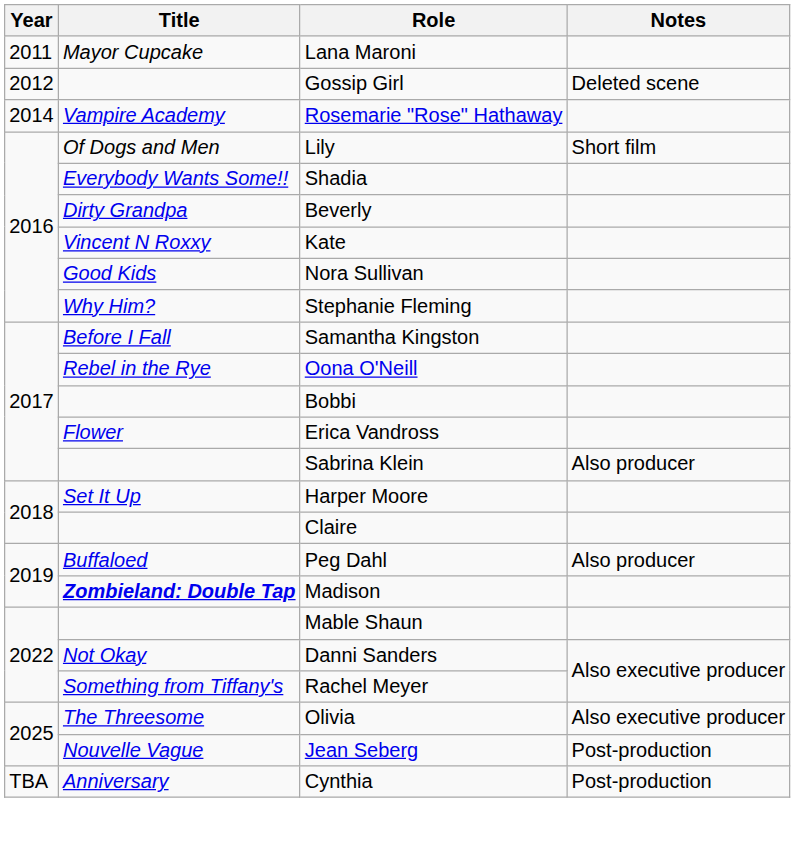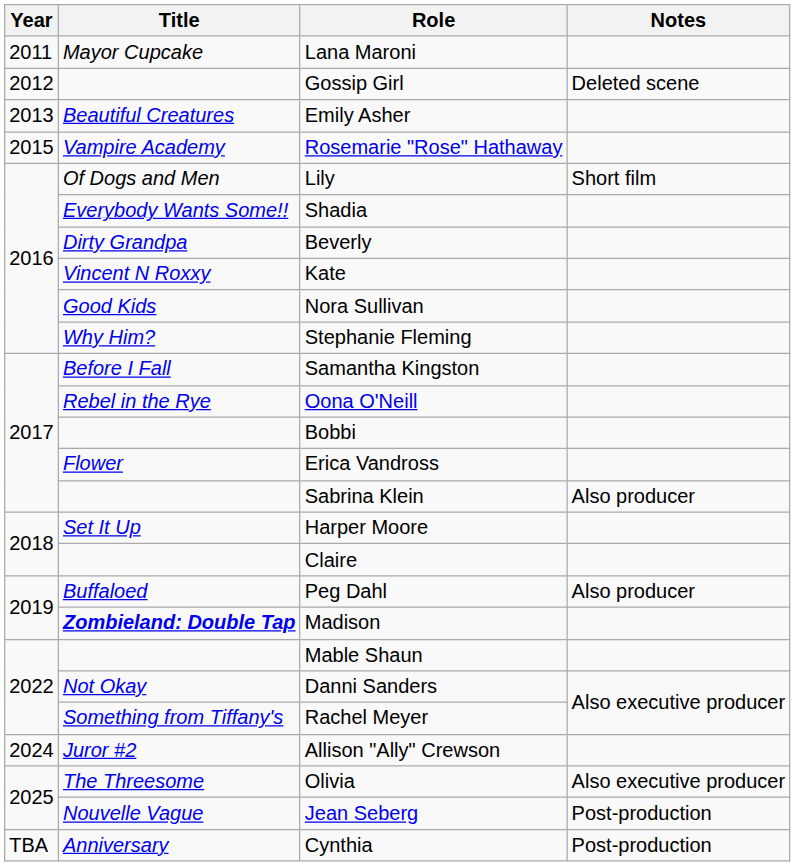 <table class="wikitable sortable">
 <tr>
 <th>Year</th>
 <th>Title</th>
 <th>Role</th>
 <th class="unsortable">Notes</th>
 </tr>
 <tr>
 <td>2011</td>
 <td><em>Mayor Cupcake</em></td>
 <td>Lana Maroni</td>
 <td></td>
 </tr>
 <tr>
 <td>2012</td>
 <td><em></em></td>
 <td>Gossip Girl</td>
 <td>Deleted scene</td>
 </tr>
 <tr>
-<td>2014</td>
+<td>2013</td>
+<td><em><a href='#'>Beautiful Creatures</a></em></td>
+<td>Emily Asher</td>
+<td></td>
+</tr>
+<tr>
+<td>2015</td>
 <td><em><a href='#'>Vampire Academy</a></em></td>
 <td><a href='#'>Rosemarie "Rose" Hathaway</a></td>
 <td></td>
 </tr>
 <tr>
 <td rowspan=6>2016</td>
 <td><em>Of Dogs and Men</em></td>
 <td>Lily</td>
 <td>Short film</td>
 </tr>
 <tr>
 <td><em><a href='#'>Everybody Wants Some!!</a></em></td>
 <td>Shadia</td>
 <td></td>
 </tr>
 <tr>
 <td><em><a href='#'>Dirty Grandpa</a></em></td>
 <td>Beverly</td>
 <td></td>
 </tr>
 <tr>
 <td><em><a href='#'>Vincent N Roxxy</a></em></td>
 <td>Kate</td>
 <td></td>
 </tr>
 <tr>
 <td><em><a href='#'>Good Kids</a></em></td>
 <td>Nora Sullivan</td>
 <td></td>
 </tr>
 <tr>
 <td><em><a href='#'>Why Him?</a></em></td>
 <td>Stephanie Fleming</td>
 <td></td>
 </tr>
 <tr>
 <td rowspan=5>2017</td>
 <td><em><a href='#'>Before I Fall</a></em></td>
 <td>Samantha Kingston</td>
 <td></td>
 </tr>
 <tr>
 <td><em><a href='#'>Rebel in the Rye</a></em></td>
 <td><a href='#'>Oona O'Neill</a></td>
 <td></td>
 </tr>
 <tr>
 <td><em></em></td>
 <td>Bobbi</td>
 <td></td>
 </tr>
 <tr>
 <td><em><a href='#'>Flower</a></em></td>
 <td>Erica Vandross</td>
 <td></td>
 </tr>
 <tr>
 <td><em></em></td>
 <td>Sabrina Klein</td>
 <td>Also producer</td>
 </tr>
 <tr>
 <td rowspan=2>2018</td>
 <td><em><a href='#'>Set It Up</a></em></td>
 <td>Harper Moore</td>
 <td></td>
 </tr>
 <tr>
 <td><em></em></td>
 <td>Claire</td>
 <td></td>
 </tr>
 <tr>
 <td rowspan=2>2019</td>
 <td><em><a href='#'>Buffaloed</a></em></td>
 <td>Peg Dahl</td>
 <td>Also producer</td>
 </tr>
 <tr>
 <td><strong><em><a href='#'>Zombieland: Double Tap</a></em></strong></td>
 <td>Madison</td>
 <td></td>
 </tr>
 <tr>
 <td rowspan=3>2022</td>
 <td><em></em></td>
 <td>Mable Shaun</td>
 <td></td>
 </tr>
 <tr>
 <td><em><a href='#'>Not Okay</a></em></td>
 <td>Danni Sanders</td>
 <td rowspan="2">Also executive producer</td>
 </tr>
 <tr>
 <td><em><a href='#'>Something from Tiffany's</a></em></td>
 <td>Rachel Meyer</td>
 </tr>
 <tr>
+<td>2024</td>
+<td><em><a href='#'>Juror #2</a></em></td>
+<td>Allison "Ally" Crewson</td>
+<td></td>
+</tr>
+<tr>
 <td rowspan="2">2025</td>
 <td><em><a href='#'>The Threesome</a></em></td>
 <td>Olivia</td>
 <td>Also executive producer</td>
 </tr>
 <tr>
 <td><em><a href='#'>Nouvelle Vague</a></em></td>
 <td><a href='#'>Jean Seberg</a></td>
 <td>Post-production</td>
 </tr>
 <tr>
 <td>TBA</td>
 <td><em><a href='#'>Anniversary</a></em></td>
 <td>Cynthia</td>
 <td>Post-production</td>
 </tr>
 </table>
